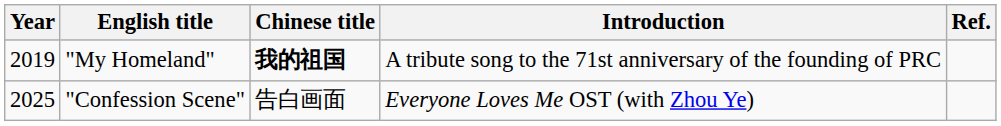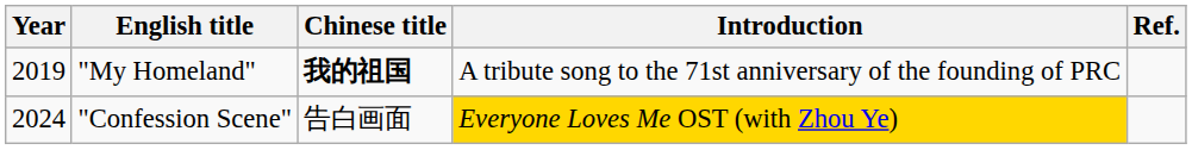 <table class="wikitable">
 <tr>
 <th>Year</th>
 <th>English title</th>
 <th>Chinese title</th>
 <th>Introduction</th>
 <th>Ref.</th>
 </tr>
 <tr>
 <td>2019</td>
 <td>"My Homeland"</td>
 <td><strong>我的祖国</strong></td>
 <td>A tribute song to the 71st anniversary of the founding of PRC</td>
 <td></td>
 </tr>
 <tr>
-<td>2025</td>
+<td>2024</td>
 <td>"Confession Scene"</td>
 <td>告白画面</td>
-<td><em>Everyone Loves Me</em> OST (with <a href='#'>Zhou Ye</a>)</td>
+<td style="background: gold;"><em>Everyone Loves Me</em> OST (with <a href='#'>Zhou Ye</a>)</td>
 <td></td>
 </tr>
 </table>
